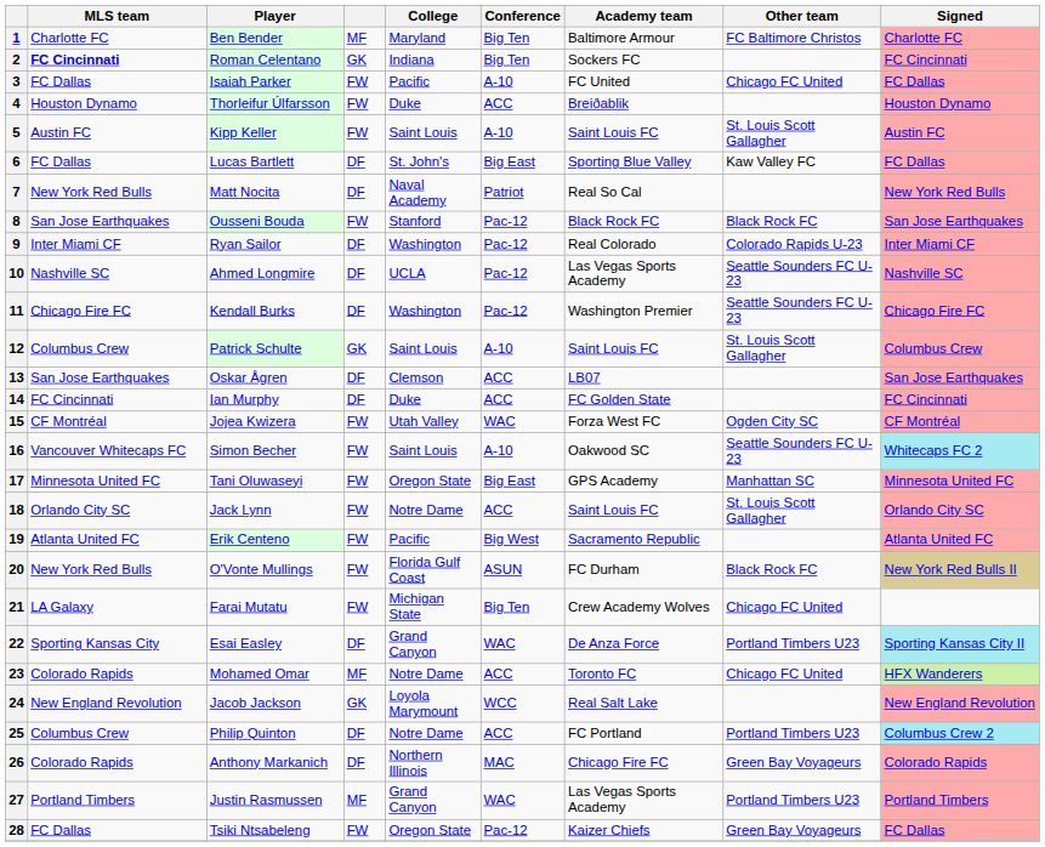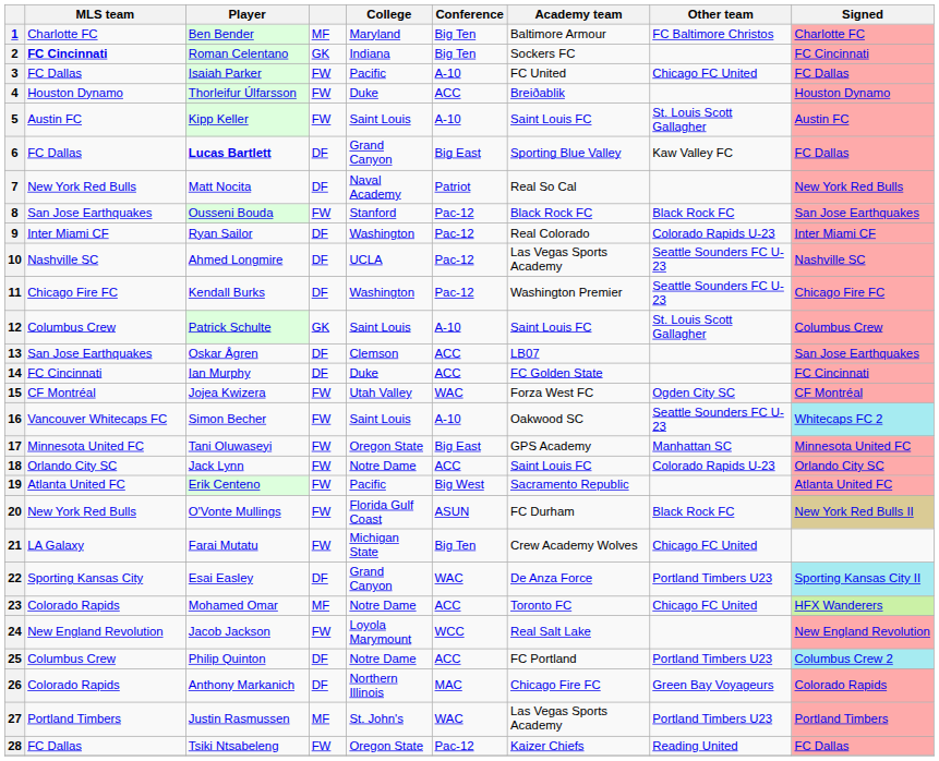 <table class="wikitable sortable" style="width:95%">
 <tr>
 <th width=2%></th>
 <th width=17%>MLS team</th>
 <th width=13%>Player</th>
 <th width=4%></th>
 <th width="9%">College</th>
 <th width=8%>Conference</th>
 <th width="15%">Academy team</th>
 <th width="15%">Other team</th>
 <th width=15%>Signed</th>
 </tr>
 <tr>
 <th><a href='#'>1</a></th>
 <td><a href='#'>Charlotte FC</a></td>
 <td style="background:#ddffdd;"> <a href='#'>Ben Bender</a></td>
 <td><a href='#'>MF</a></td>
 <td><a href='#'>Maryland</a></td>
 <td><a href='#'>Big Ten</a></td>
 <td>Baltimore Armour</td>
 <td><a href='#'>FC Baltimore Christos</a></td>
 <td style="background:#FEAAAA;"> <a href='#'>Charlotte FC</a></td>
 </tr>
 <tr>
 <th>2</th>
 <td><strong><a href='#'>FC Cincinnati</a></strong></td>
 <td style="background:#ddffdd;"> <a href='#'>Roman Celentano</a></td>
 <td><a href='#'>GK</a></td>
 <td><a href='#'>Indiana</a></td>
 <td><a href='#'>Big Ten</a></td>
 <td>Sockers FC</td>
 <td></td>
 <td style="background:#FEAAAA;"> <a href='#'>FC Cincinnati</a></td>
 </tr>
 <tr>
 <th>3</th>
 <td><a href='#'>FC Dallas</a></td>
 <td style="background:#ddffdd;"> <a href='#'>Isaiah Parker</a></td>
 <td><a href='#'>FW</a></td>
 <td><a href='#'>Pacific</a></td>
 <td><a href='#'>A-10</a></td>
 <td>FC United</td>
 <td><a href='#'>Chicago FC United</a></td>
 <td style="background:#FEAAAA;"> <a href='#'>FC Dallas</a></td>
 </tr>
 <tr>
 <th>4</th>
 <td><a href='#'>Houston Dynamo</a></td>
 <td style="background:#ddffdd;"> <a href='#'>Thorleifur Úlfarsson</a></td>
 <td><a href='#'>FW</a></td>
 <td><a href='#'>Duke</a></td>
 <td><a href='#'>ACC</a></td>
 <td><a href='#'>Breiðablik</a></td>
 <td></td>
 <td style="background:#FEAAAA;"> <a href='#'>Houston Dynamo</a></td>
 </tr>
 <tr>
 <th>5</th>
 <td><a href='#'>Austin FC</a></td>
 <td style="background:#ddffdd;"> <a href='#'>Kipp Keller</a></td>
 <td><a href='#'>FW</a></td>
 <td><a href='#'>Saint Louis</a></td>
 <td><a href='#'>A-10</a></td>
 <td><a href='#'>Saint Louis FC</a></td>
 <td><a href='#'>St. Louis Scott Gallagher</a></td>
 <td style="background:#FEAAAA;"> <a href='#'>Austin FC</a></td>
 </tr>
 <tr>
 <th>6</th>
 <td><a href='#'>FC Dallas</a></td>
-<td> <a href='#'>Lucas Bartlett</a></td>
+<td><strong> <a href='#'>Lucas Bartlett</a></strong></td>
 <td><a href='#'>DF</a></td>
-<td><a href='#'>St. John's</a></td>
+<td><a href='#'>Grand Canyon</a></td>
 <td><a href='#'>Big East</a></td>
 <td><a href='#'>Sporting Blue Valley</a></td>
 <td>Kaw Valley FC</td>
 <td style="background:#FEAAAA;"> <a href='#'>FC Dallas</a></td>
 </tr>
 <tr>
 <th>7</th>
 <td><a href='#'>New York Red Bulls</a></td>
 <td> <a href='#'>Matt Nocita</a></td>
 <td><a href='#'>DF</a></td>
 <td><a href='#'>Naval Academy</a></td>
 <td><a href='#'>Patriot</a></td>
 <td>Real So Cal</td>
 <td></td>
 <td style="background:#FEAAAA;"> <a href='#'>New York Red Bulls</a></td>
 </tr>
 <tr>
 <th>8</th>
 <td><a href='#'>San Jose Earthquakes</a></td>
 <td style="background:#ddffdd;"> <a href='#'>Ousseni Bouda</a></td>
 <td><a href='#'>FW</a></td>
 <td><a href='#'>Stanford</a></td>
 <td><a href='#'>Pac-12</a></td>
 <td><a href='#'>Black Rock FC</a></td>
 <td><a href='#'>Black Rock FC</a></td>
 <td style="background:#FEAAAA;"> <a href='#'>San Jose Earthquakes</a></td>
 </tr>
 <tr>
 <th>9</th>
 <td><a href='#'>Inter Miami CF</a></td>
 <td> <a href='#'>Ryan Sailor</a></td>
 <td><a href='#'>DF</a></td>
 <td><a href='#'>Washington</a></td>
 <td><a href='#'>Pac-12</a></td>
 <td>Real Colorado</td>
 <td><a href='#'>Colorado Rapids U-23</a></td>
 <td style="background:#FEAAAA;"> <a href='#'>Inter Miami CF</a></td>
 </tr>
 <tr>
 <th>10</th>
 <td><a href='#'>Nashville SC</a> </td>
 <td> <a href='#'>Ahmed Longmire</a></td>
 <td><a href='#'>DF</a></td>
 <td><a href='#'>UCLA</a></td>
 <td><a href='#'>Pac-12</a></td>
 <td>Las Vegas Sports Academy</td>
 <td><a href='#'>Seattle Sounders FC U-23</a></td>
 <td style="background:#FEAAAA;"> <a href='#'>Nashville SC</a></td>
 </tr>
 <tr>
 <th>11</th>
 <td><a href='#'>Chicago Fire FC</a> </td>
 <td> <a href='#'>Kendall Burks</a></td>
 <td><a href='#'>DF</a></td>
 <td><a href='#'>Washington</a></td>
 <td><a href='#'>Pac-12</a></td>
 <td>Washington Premier</td>
 <td><a href='#'>Seattle Sounders FC U-23</a></td>
 <td style="background:#FEAAAA;"> <a href='#'>Chicago Fire FC</a></td>
 </tr>
 <tr>
 <th>12</th>
 <td><a href='#'>Columbus Crew</a></td>
 <td style="background:#ddffdd;"> <a href='#'>Patrick Schulte</a></td>
 <td><a href='#'>GK</a></td>
 <td><a href='#'>Saint Louis</a></td>
 <td><a href='#'>A-10</a></td>
 <td><a href='#'>Saint Louis FC</a></td>
 <td><a href='#'>St. Louis Scott Gallagher</a></td>
 <td style="background:#FEAAAA;"> <a href='#'>Columbus Crew</a></td>
 </tr>
 <tr>
 <th>13</th>
 <td><a href='#'>San Jose Earthquakes</a></td>
 <td> <a href='#'>Oskar Ågren</a></td>
 <td><a href='#'>DF</a></td>
 <td><a href='#'>Clemson</a></td>
 <td><a href='#'>ACC</a></td>
 <td><a href='#'>LB07</a></td>
 <td></td>
 <td style="background:#FEAAAA;"> <a href='#'>San Jose Earthquakes</a></td>
 </tr>
 <tr>
 <th>14</th>
 <td><a href='#'>FC Cincinnati</a> </td>
 <td> <a href='#'>Ian Murphy</a></td>
 <td><a href='#'>DF</a></td>
 <td><a href='#'>Duke</a></td>
 <td><a href='#'>ACC</a></td>
 <td><a href='#'>FC Golden State</a></td>
 <td></td>
 <td style="background:#FEAAAA;"> <a href='#'>FC Cincinnati</a></td>
 </tr>
 <tr>
 <th>15</th>
 <td><a href='#'>CF Montréal</a></td>
 <td> <a href='#'>Jojea Kwizera</a></td>
 <td><a href='#'>FW</a></td>
 <td><a href='#'>Utah Valley</a></td>
 <td><a href='#'>WAC</a></td>
 <td>Forza West FC</td>
 <td><a href='#'>Ogden City SC</a></td>
 <td style="background:#FEAAAA;"> <a href='#'>CF Montréal</a></td>
 </tr>
 <tr>
 <th>16</th>
 <td><a href='#'>Vancouver Whitecaps FC</a></td>
 <td> <a href='#'>Simon Becher</a></td>
 <td><a href='#'>FW</a></td>
 <td><a href='#'>Saint Louis</a></td>
 <td><a href='#'>A-10</a></td>
 <td>Oakwood SC</td>
 <td><a href='#'>Seattle Sounders FC U-23</a></td>
 <td style="background:#A6EBF1;"> <a href='#'>Whitecaps FC 2</a></td>
 </tr>
 <tr>
 <th>17</th>
 <td><a href='#'>Minnesota United FC</a></td>
 <td> <a href='#'>Tani Oluwaseyi</a></td>
 <td><a href='#'>FW</a></td>
 <td><a href='#'>Oregon State</a></td>
 <td><a href='#'>Big East</a></td>
 <td>GPS Academy</td>
 <td><a href='#'>Manhattan SC</a></td>
 <td style="background:#FEAAAA;"> <a href='#'>Minnesota United FC</a></td>
 </tr>
 <tr>
 <th>18</th>
 <td><a href='#'>Orlando City SC</a></td>
 <td> <a href='#'>Jack Lynn</a></td>
 <td><a href='#'>FW</a></td>
 <td><a href='#'>Notre Dame</a></td>
 <td><a href='#'>ACC</a></td>
 <td><a href='#'>Saint Louis FC</a></td>
-<td><a href='#'>St. Louis Scott Gallagher</a></td>
+<td><a href='#'>Colorado Rapids U-23</a></td>
 <td style="background:#FEAAAA;"> <a href='#'>Orlando City SC</a></td>
 </tr>
 <tr>
 <th>19</th>
 <td><a href='#'>Atlanta United FC</a></td>
 <td style="background:#ddffdd;"> <a href='#'>Erik Centeno</a></td>
 <td><a href='#'>FW</a></td>
 <td><a href='#'>Pacific</a></td>
 <td><a href='#'>Big West</a></td>
 <td><a href='#'>Sacramento Republic</a></td>
 <td></td>
 <td style="background:#FEAAAA;"> <a href='#'>Atlanta United FC</a></td>
 </tr>
 <tr>
 <th>20</th>
 <td><a href='#'>New York Red Bulls</a></td>
 <td> <a href='#'>O'Vonte Mullings</a></td>
 <td><a href='#'>FW</a></td>
 <td><a href='#'>Florida Gulf Coast</a></td>
 <td><a href='#'>ASUN</a></td>
 <td>FC Durham</td>
 <td><a href='#'>Black Rock FC</a></td>
 <td style="background:#DACB95;"> <a href='#'>New York Red Bulls II</a></td>
 </tr>
 <tr>
 <th>21</th>
 <td><a href='#'>LA Galaxy</a> </td>
 <td> <a href='#'>Farai Mutatu</a></td>
 <td><a href='#'>FW</a></td>
 <td><a href='#'>Michigan State</a></td>
 <td><a href='#'>Big Ten</a></td>
 <td>Crew Academy Wolves</td>
 <td><a href='#'>Chicago FC United</a></td>
 <td></td>
 </tr>
 <tr>
 <th>22</th>
 <td><a href='#'>Sporting Kansas City</a></td>
 <td> <a href='#'>Esai Easley</a></td>
 <td><a href='#'>DF</a></td>
 <td><a href='#'>Grand Canyon</a></td>
 <td><a href='#'>WAC</a></td>
 <td><a href='#'>De Anza Force</a></td>
 <td><a href='#'>Portland Timbers U23</a></td>
 <td style="background:#A6EBF1;"> <a href='#'>Sporting Kansas City II</a></td>
 </tr>
 <tr>
 <th>23</th>
 <td><a href='#'>Colorado Rapids</a></td>
 <td> <a href='#'>Mohamed Omar</a></td>
 <td><a href='#'>MF</a></td>
 <td><a href='#'>Notre Dame</a></td>
 <td><a href='#'>ACC</a></td>
 <td><a href='#'>Toronto FC</a></td>
 <td><a href='#'>Chicago FC United</a></td>
 <td style="background:#CBF1A6;"> <a href='#'>HFX Wanderers</a></td>
 </tr>
 <tr>
 <th>24</th>
 <td><a href='#'>New England Revolution</a></td>
 <td> <a href='#'>Jacob Jackson</a></td>
-<td><a href='#'>GK</a></td>
+<td><a href='#'>FW</a></td>
 <td><a href='#'>Loyola Marymount</a></td>
 <td><a href='#'>WCC</a></td>
 <td><a href='#'>Real Salt Lake</a></td>
 <td></td>
 <td style="background:#FEAAAA;"> <a href='#'>New England Revolution</a></td>
 </tr>
 <tr>
 <th>25</th>
 <td><a href='#'>Columbus Crew</a></td>
 <td> <a href='#'>Philip Quinton</a></td>
 <td><a href='#'>DF</a></td>
 <td><a href='#'>Notre Dame</a></td>
 <td><a href='#'>ACC</a></td>
 <td>FC Portland</td>
 <td><a href='#'>Portland Timbers U23</a></td>
 <td style="background:#A6EBF1;"> <a href='#'>Columbus Crew 2</a></td>
 </tr>
 <tr>
 <th>26</th>
 <td><a href='#'>Colorado Rapids</a> </td>
 <td> <a href='#'>Anthony Markanich</a></td>
 <td><a href='#'>DF</a></td>
 <td><a href='#'>Northern Illinois</a></td>
 <td><a href='#'>MAC</a></td>
 <td><a href='#'>Chicago Fire FC</a></td>
 <td><a href='#'>Green Bay Voyageurs</a></td>
 <td style="background:#FEAAAA;"> <a href='#'>Colorado Rapids</a></td>
 </tr>
 <tr>
 <th>27</th>
 <td><a href='#'>Portland Timbers</a></td>
 <td> <a href='#'>Justin Rasmussen</a></td>
 <td><a href='#'>MF</a></td>
-<td><a href='#'>Grand Canyon</a></td>
+<td><a href='#'>St. John's</a></td>
 <td><a href='#'>WAC</a></td>
 <td>Las Vegas Sports Academy</td>
 <td><a href='#'>Portland Timbers U23</a></td>
 <td style="background:#FEAAAA;"> <a href='#'>Portland Timbers</a></td>
 </tr>
 <tr>
 <th>28</th>
 <td><a href='#'>FC Dallas</a></td>
 <td> <a href='#'>Tsiki Ntsabeleng</a></td>
 <td><a href='#'>FW</a></td>
 <td><a href='#'>Oregon State</a></td>
 <td><a href='#'>Pac-12</a></td>
 <td><a href='#'>Kaizer Chiefs</a></td>
-<td><a href='#'>Green Bay Voyageurs</a></td>
+<td><a href='#'>Reading United</a></td>
 <td style="background:#FEAAAA;"> <a href='#'>FC Dallas</a></td>
 </tr>
 <tr>
 </tr>
 </table>
